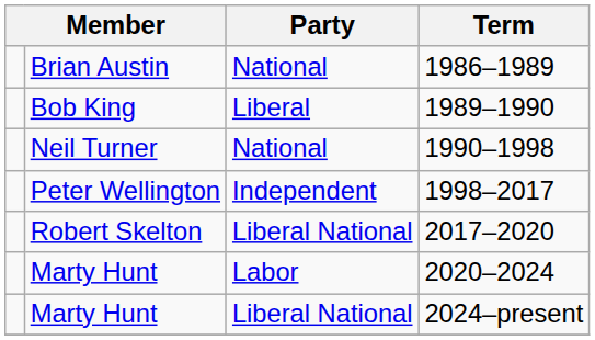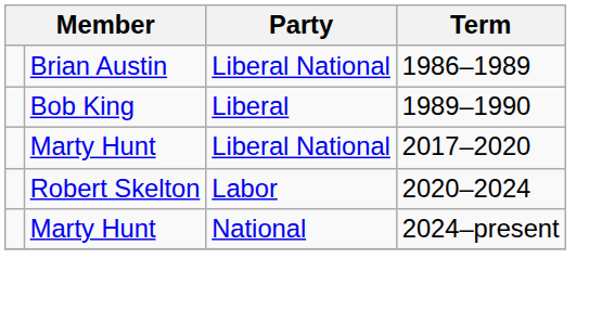 <table class="wikitable">
 <tr>
 <th colspan="2">Member</th>
 <th>Party</th>
 <th>Term</th>
 </tr>
 <tr>
 <td> </td>
 <td><a href='#'>Brian Austin</a></td>
-<td><a href='#'>National</a></td>
+<td><a href='#'>Liberal National</a></td>
 <td>1986–1989</td>
 </tr>
 <tr>
 <td> </td>
 <td><a href='#'>Bob King</a></td>
 <td><a href='#'>Liberal</a></td>
 <td>1989–1990</td>
 </tr>
 <tr>
 <td> </td>
-<td><a href='#'>Neil Turner</a></td>
-<td><a href='#'>National</a></td>
-<td>1990–1998</td>
-</tr>
-<tr>
-<td> </td>
-<td><a href='#'>Peter Wellington</a></td>
-<td><a href='#'>Independent</a></td>
-<td>1998–2017</td>
-</tr>
-<tr>
-<td> </td>
-<td><a href='#'>Robert Skelton</a></td>
+<td><a href='#'>Marty Hunt</a></td>
 <td><a href='#'>Liberal National</a></td>
 <td>2017–2020</td>
 </tr>
 <tr>
 <td> </td>
-<td><a href='#'>Marty Hunt</a></td>
+<td><a href='#'>Robert Skelton</a></td>
 <td><a href='#'>Labor</a></td>
 <td>2020–2024</td>
 </tr>
 <tr>
 <td> </td>
 <td><a href='#'>Marty Hunt</a></td>
-<td><a href='#'>Liberal National</a></td>
+<td><a href='#'>National</a></td>
 <td>2024–present</td>
 </tr>
 <tr>
 </tr>
 </table>
